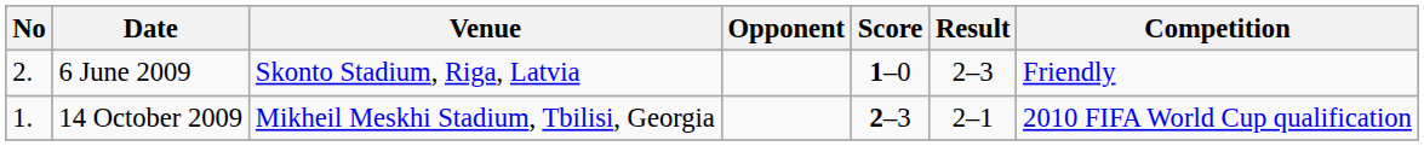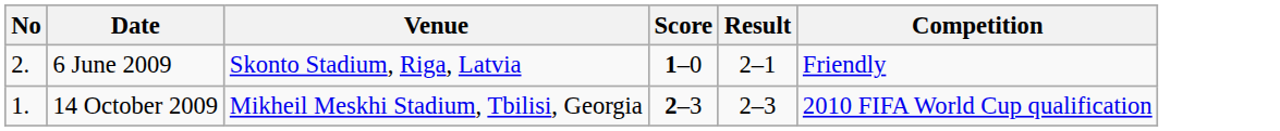 <table class="wikitable" style="font-size:85%;">
 <tr>
 <th>No</th>
 <th>Date</th>
 <th>Venue</th>
-<th>Opponent</th>
 <th>Score</th>
 <th>Result</th>
 <th>Competition</th>
 </tr>
 <tr>
 <td>2.</td>
 <td>6 June 2009</td>
 <td><a href='#'>Skonto Stadium</a>, <a href='#'>Riga</a>, <a href='#'>Latvia</a></td>
-<td></td>
 <td align=center><strong>1</strong>–0</td>
-<td align=center>2–3</td>
+<td align=center>2–1</td>
 <td><a href='#'>Friendly</a></td>
 </tr>
 <tr>
 <td>1.</td>
 <td>14 October 2009</td>
 <td><a href='#'>Mikheil Meskhi Stadium</a>, <a href='#'>Tbilisi</a>, Georgia</td>
-<td></td>
 <td align=center><strong>2</strong>–3</td>
-<td align=center>2–1</td>
+<td align=center>2–3</td>
 <td><a href='#'>2010 FIFA World Cup qualification</a></td>
 </tr>
 </table>
